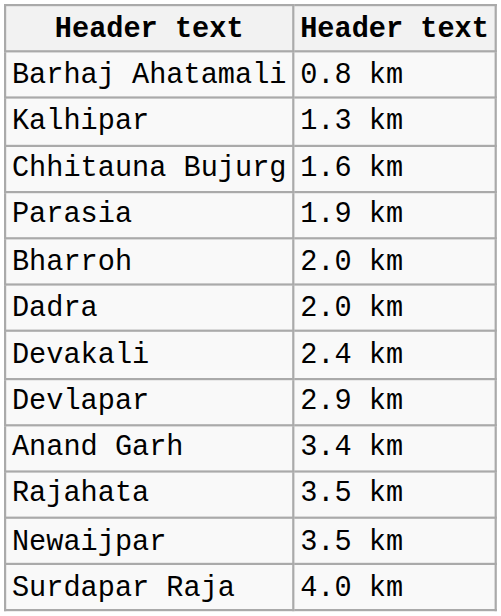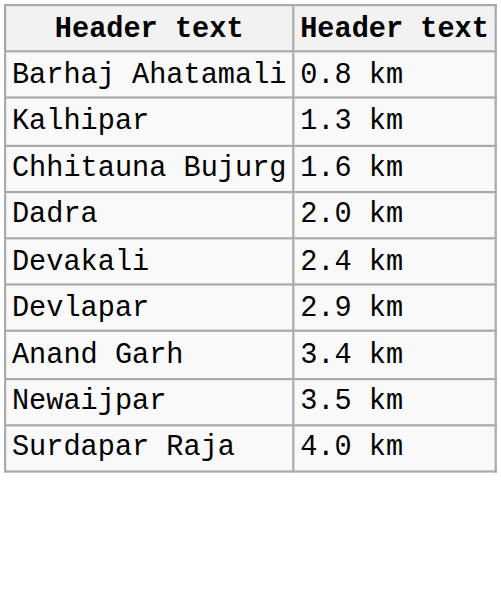 <table class="wikitable sortable">
 <tr>
 <th>Header text</th>
 <th>Header text</th>
 </tr>
 <tr>
 <td>Barhaj Ahatamali</td>
 <td>0.8 km</td>
 </tr>
 <tr>
 <td>Kalhipar</td>
 <td>1.3 km</td>
 </tr>
 <tr>
 <td>Chhitauna Bujurg</td>
 <td>1.6 km</td>
 </tr>
 <tr>
-<td>Parasia</td>
-<td>1.9 km</td>
-</tr>
-<tr>
-<td>Bharroh</td>
-<td>2.0 km</td>
-</tr>
-<tr>
 <td>Dadra</td>
 <td>2.0 km</td>
 </tr>
 <tr>
 <td>Devakali</td>
 <td>2.4 km</td>
 </tr>
 <tr>
 <td>Devlapar</td>
 <td>2.9 km</td>
 </tr>
 <tr>
 <td>Anand Garh</td>
 <td>3.4 km</td>
 </tr>
 <tr>
-<td>Rajahata</td>
-<td>3.5 km</td>
-</tr>
-<tr>
 <td>Newaijpar</td>
 <td>3.5 km</td>
 </tr>
 <tr>
 <td>Surdapar Raja</td>
 <td>4.0 km</td>
 </tr>
 </table>
